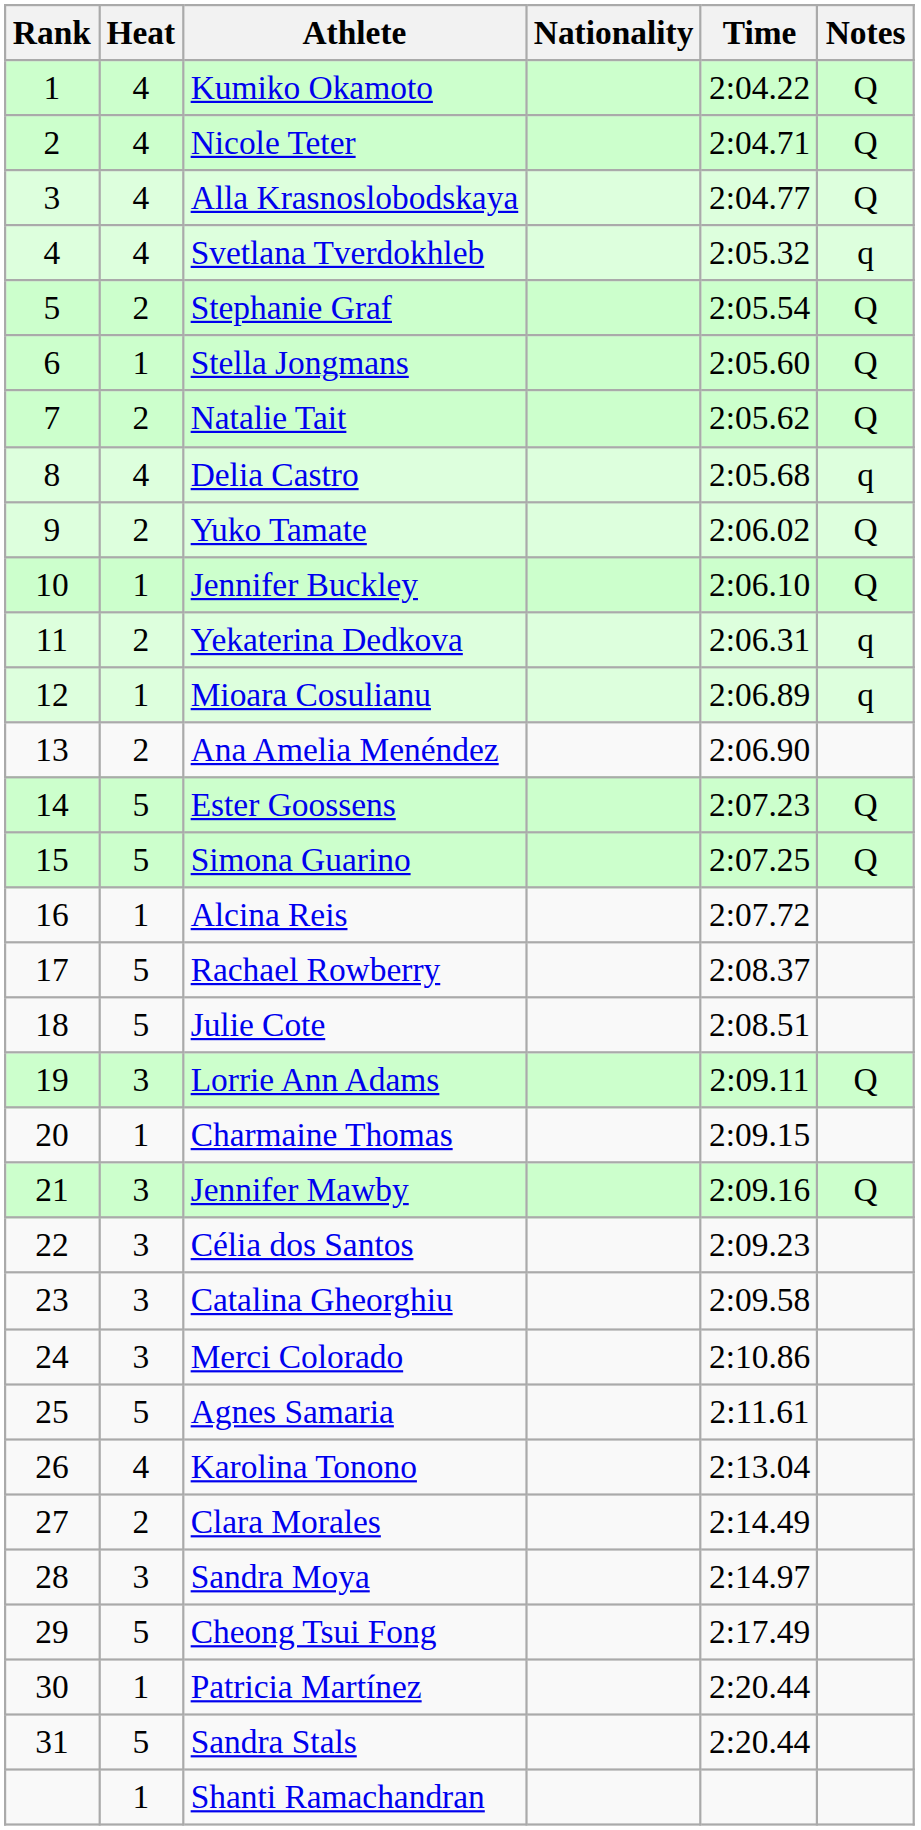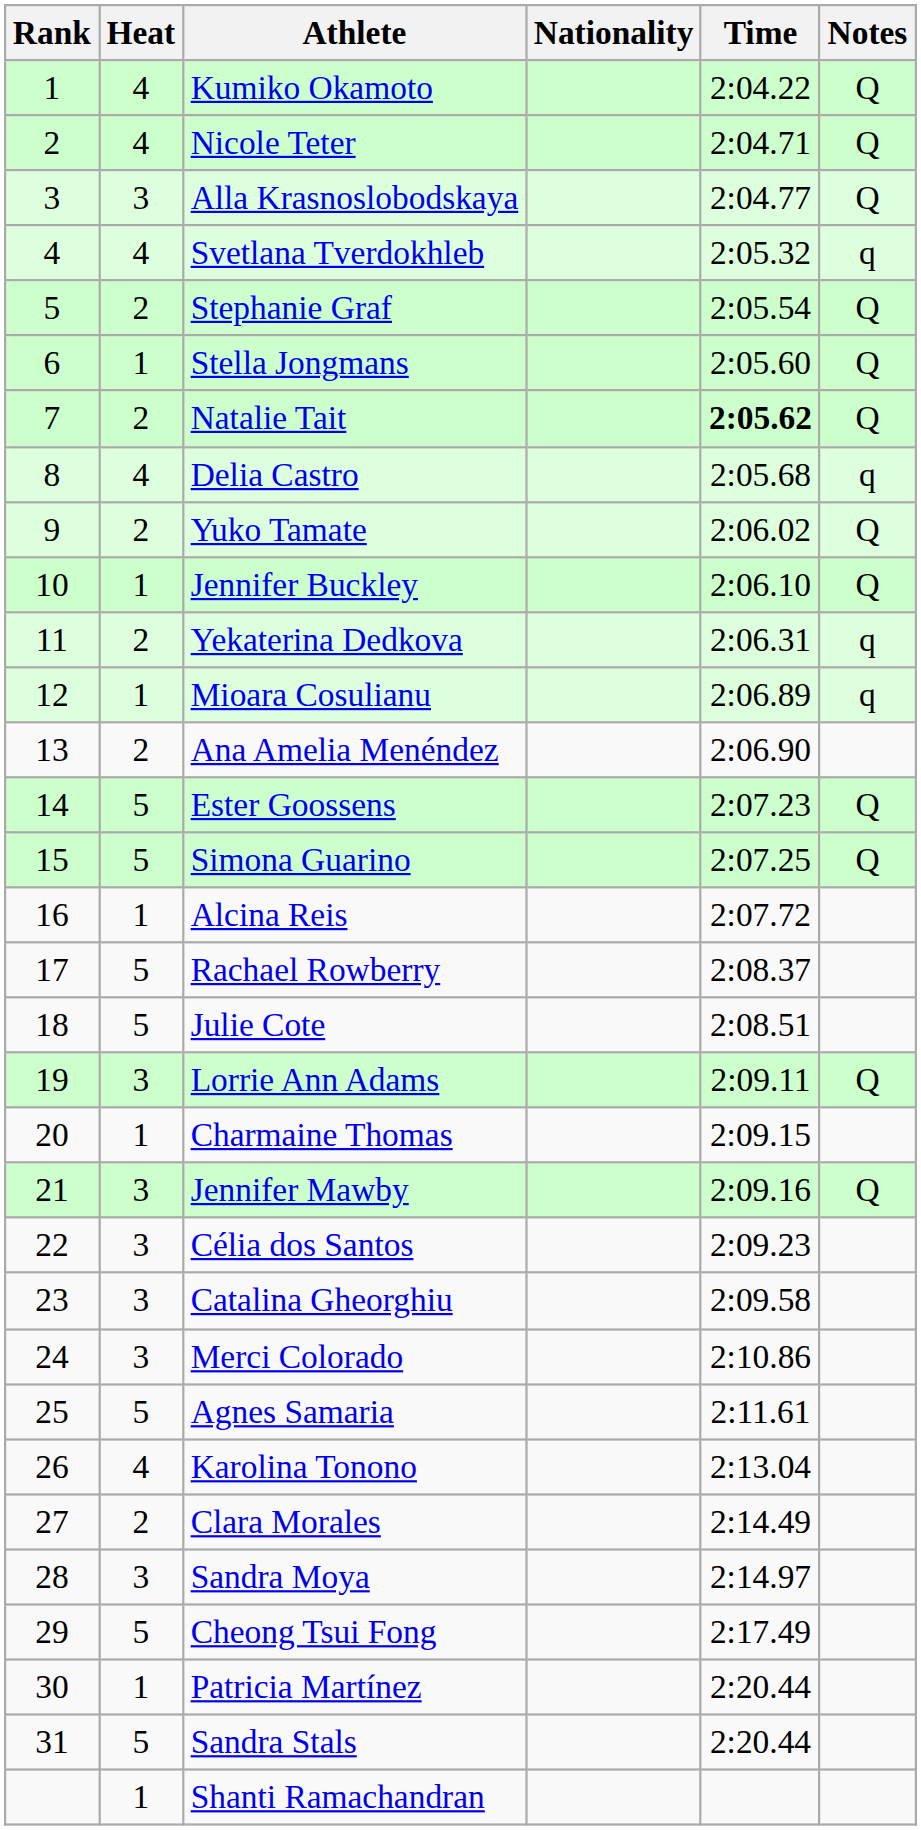 <table class="wikitable sortable" style="text-align:center;font-size:95%">
 <tr>
 <th>Rank</th>
 <th>Heat</th>
 <th>Athlete</th>
 <th>Nationality</th>
 <th>Time</th>
 <th>Notes</th>
 </tr>
 <tr bgcolor=ccffcc>
 <td>1</td>
 <td>4</td>
 <td align="left"><a href='#'>Kumiko Okamoto</a></td>
 <td align=left></td>
 <td>2:04.22</td>
 <td>Q</td>
 </tr>
 <tr bgcolor=ccffcc>
 <td>2</td>
 <td>4</td>
 <td align="left"><a href='#'>Nicole Teter</a></td>
 <td align=left></td>
 <td>2:04.71</td>
 <td>Q</td>
 </tr>
 <tr bgcolor=ddffdd>
 <td>3</td>
-<td>4</td>
+<td>3</td>
 <td align="left"><a href='#'>Alla Krasnoslobodskaya</a></td>
 <td align=left></td>
 <td>2:04.77</td>
 <td>Q</td>
 </tr>
 <tr bgcolor=ddffdd>
 <td>4</td>
 <td>4</td>
 <td align="left"><a href='#'>Svetlana Tverdokhleb</a></td>
 <td align=left></td>
 <td>2:05.32</td>
 <td>q</td>
 </tr>
 <tr bgcolor=ccffcc>
 <td>5</td>
 <td>2</td>
 <td align="left"><a href='#'>Stephanie Graf</a></td>
 <td align=left></td>
 <td>2:05.54</td>
 <td>Q</td>
 </tr>
 <tr bgcolor=ccffcc>
 <td>6</td>
 <td>1</td>
 <td align="left"><a href='#'>Stella Jongmans</a></td>
 <td align=left></td>
 <td>2:05.60</td>
 <td>Q</td>
 </tr>
 <tr bgcolor=ccffcc>
 <td>7</td>
 <td>2</td>
 <td align="left"><a href='#'>Natalie Tait</a></td>
 <td align=left></td>
-<td>2:05.62</td>
+<td><strong>2:05.62</strong></td>
 <td>Q</td>
 </tr>
 <tr bgcolor=ddffdd>
 <td>8</td>
 <td>4</td>
 <td align="left"><a href='#'>Delia Castro</a></td>
 <td align=left></td>
 <td>2:05.68</td>
 <td>q</td>
 </tr>
 <tr bgcolor=ddffdd>
 <td>9</td>
 <td>2</td>
 <td align="left"><a href='#'>Yuko Tamate</a></td>
 <td align=left></td>
 <td>2:06.02</td>
 <td>Q</td>
 </tr>
 <tr bgcolor=ccffcc>
 <td>10</td>
 <td>1</td>
 <td align="left"><a href='#'>Jennifer Buckley</a></td>
 <td align=left></td>
 <td>2:06.10</td>
 <td>Q</td>
 </tr>
 <tr bgcolor=ddffdd>
 <td>11</td>
 <td>2</td>
 <td align="left"><a href='#'>Yekaterina Dedkova</a></td>
 <td align=left></td>
 <td>2:06.31</td>
 <td>q</td>
 </tr>
 <tr bgcolor=ddffdd>
 <td>12</td>
 <td>1</td>
 <td align="left"><a href='#'>Mioara Cosulianu</a></td>
 <td align=left></td>
 <td>2:06.89</td>
 <td>q</td>
 </tr>
 <tr>
 <td>13</td>
 <td>2</td>
 <td align="left"><a href='#'>Ana Amelia Menéndez</a></td>
 <td align=left></td>
 <td>2:06.90</td>
 <td></td>
 </tr>
 <tr bgcolor=ccffcc>
 <td>14</td>
 <td>5</td>
 <td align="left"><a href='#'>Ester Goossens</a></td>
 <td align=left></td>
 <td>2:07.23</td>
 <td>Q</td>
 </tr>
 <tr bgcolor=ccffcc>
 <td>15</td>
 <td>5</td>
 <td align="left"><a href='#'>Simona Guarino</a></td>
 <td align=left></td>
 <td>2:07.25</td>
 <td>Q</td>
 </tr>
 <tr>
 <td>16</td>
 <td>1</td>
 <td align="left"><a href='#'>Alcina Reis</a></td>
 <td align=left></td>
 <td>2:07.72</td>
 <td></td>
 </tr>
 <tr>
 <td>17</td>
 <td>5</td>
 <td align="left"><a href='#'>Rachael Rowberry</a></td>
 <td align=left></td>
 <td>2:08.37</td>
 <td></td>
 </tr>
 <tr>
 <td>18</td>
 <td>5</td>
 <td align="left"><a href='#'>Julie Cote</a></td>
 <td align=left></td>
 <td>2:08.51</td>
 <td></td>
 </tr>
 <tr bgcolor=ccffcc>
 <td>19</td>
 <td>3</td>
 <td align="left"><a href='#'>Lorrie Ann Adams</a></td>
 <td align=left></td>
 <td>2:09.11</td>
 <td>Q</td>
 </tr>
 <tr>
 <td>20</td>
 <td>1</td>
 <td align="left"><a href='#'>Charmaine Thomas</a></td>
 <td align=left></td>
 <td>2:09.15</td>
 <td></td>
 </tr>
 <tr bgcolor=ccffcc>
 <td>21</td>
 <td>3</td>
 <td align="left"><a href='#'>Jennifer Mawby</a></td>
 <td align=left></td>
 <td>2:09.16</td>
 <td>Q</td>
 </tr>
 <tr>
 <td>22</td>
 <td>3</td>
 <td align="left"><a href='#'>Célia dos Santos</a></td>
 <td align=left></td>
 <td>2:09.23</td>
 <td></td>
 </tr>
 <tr>
 <td>23</td>
 <td>3</td>
 <td align="left"><a href='#'>Catalina Gheorghiu</a></td>
 <td align=left></td>
 <td>2:09.58</td>
 <td></td>
 </tr>
 <tr>
 <td>24</td>
 <td>3</td>
 <td align="left"><a href='#'>Merci Colorado</a></td>
 <td align=left></td>
 <td>2:10.86</td>
 <td></td>
 </tr>
 <tr>
 <td>25</td>
 <td>5</td>
 <td align="left"><a href='#'>Agnes Samaria</a></td>
 <td align=left></td>
 <td>2:11.61</td>
 <td></td>
 </tr>
 <tr>
 <td>26</td>
 <td>4</td>
 <td align="left"><a href='#'>Karolina Tonono</a></td>
 <td align=left></td>
 <td>2:13.04</td>
 <td></td>
 </tr>
 <tr>
 <td>27</td>
 <td>2</td>
 <td align="left"><a href='#'>Clara Morales</a></td>
 <td align=left></td>
 <td>2:14.49</td>
 <td></td>
 </tr>
 <tr>
 <td>28</td>
 <td>3</td>
 <td align="left"><a href='#'>Sandra Moya</a></td>
 <td align=left></td>
 <td>2:14.97</td>
 <td></td>
 </tr>
 <tr>
 <td>29</td>
 <td>5</td>
 <td align="left"><a href='#'>Cheong Tsui Fong</a></td>
 <td align=left></td>
 <td>2:17.49</td>
 <td></td>
 </tr>
 <tr>
 <td>30</td>
 <td>1</td>
 <td align="left"><a href='#'>Patricia Martínez</a></td>
 <td align=left></td>
 <td>2:20.44</td>
 <td></td>
 </tr>
 <tr>
 <td>31</td>
 <td>5</td>
 <td align="left"><a href='#'>Sandra Stals</a></td>
 <td align=left></td>
 <td>2:20.44</td>
 <td></td>
 </tr>
 <tr>
 <td></td>
 <td>1</td>
 <td align="left"><a href='#'>Shanti Ramachandran</a></td>
 <td align=left></td>
 <td></td>
 <td></td>
 </tr>
 </table>
